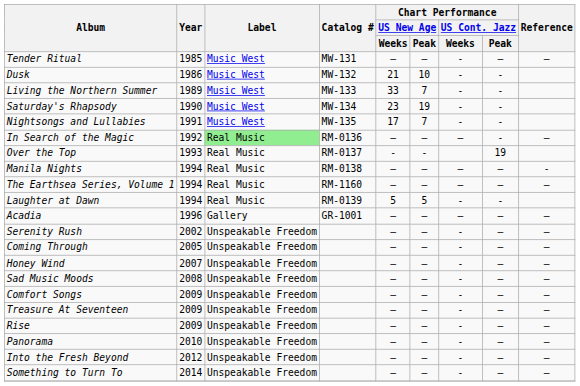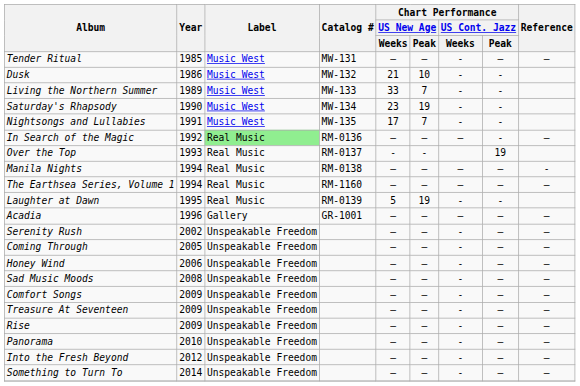 <table class="wikitable">
 <tr>
 <th rowspan="3">Album</th>
 <th rowspan="3">Year</th>
 <th rowspan="3">Label</th>
 <th rowspan="3">Catalog #</th>
 <th colspan="4">Chart Performance</th>
 <th rowspan="3">Reference</th>
 </tr>
 <tr>
 <th colspan="2"><a href='#'>US New Age</a></th>
 <th colspan="2"><a href='#'>US Cont. Jazz</a></th>
 </tr>
 <tr>
 <th>Weeks</th>
 <th>Peak</th>
 <th>Weeks</th>
 <th>Peak</th>
 </tr>
 <tr>
 <td><em>Tender Ritual</em></td>
 <td>1985</td>
 <td><a href='#'>Music West</a></td>
 <td>MW-131</td>
 <td align="center">–</td>
 <td align="center">–</td>
 <td align="center">-</td>
 <td align="center">–</td>
 <td align="center">–</td>
 </tr>
 <tr>
 <td><em>Dusk</em></td>
 <td>1986</td>
 <td><a href='#'>Music West</a></td>
 <td>MW-132</td>
 <td align="center">21</td>
 <td align="center">10</td>
 <td align="center">-</td>
 <td align="center">-</td>
 <td align="center"></td>
 </tr>
 <tr>
 <td><em>Living the Northern Summer</em></td>
 <td>1989</td>
 <td><a href='#'>Music West</a></td>
 <td>MW-133</td>
 <td align="center">33</td>
 <td align="center">7</td>
 <td align="center">-</td>
 <td align="center">-</td>
 <td align="center"></td>
 </tr>
 <tr>
 <td><em>Saturday's Rhapsody</em></td>
 <td>1990</td>
 <td><a href='#'>Music West</a></td>
 <td>MW-134</td>
 <td align="center">23</td>
 <td align="center">19</td>
 <td align="center">-</td>
 <td align="center">-</td>
 <td align="center"></td>
 </tr>
 <tr>
 <td><em>Nightsongs and Lullabies</em></td>
 <td>1991</td>
 <td><a href='#'>Music West</a></td>
 <td>MW-135</td>
 <td align="center">17</td>
 <td align="center">7</td>
 <td align="center">-</td>
 <td align="center">-</td>
 <td align="center"></td>
 </tr>
 <tr>
 <td><em>In Search of the Magic</em></td>
 <td>1992</td>
 <td style="background: lightgreen;">Real Music</td>
 <td>RM-0136</td>
 <td align="center">–</td>
 <td align="center">–</td>
 <td align="center">–</td>
 <td align="center">-</td>
 <td align="center">–</td>
 </tr>
 <tr>
 <td><em>Over the Top</em></td>
 <td>1993</td>
 <td>Real Music</td>
 <td>RM-0137</td>
 <td align="center">-</td>
 <td align="center">-</td>
 <td align="center"></td>
 <td align="center">19</td>
 <td align="center"></td>
 </tr>
 <tr>
 <td><em>Manila Nights</em></td>
 <td>1994</td>
 <td>Real Music</td>
 <td>RM-0138</td>
 <td align="center">–</td>
 <td align="center">–</td>
 <td align="center">–</td>
 <td align="center">–</td>
 <td align="center">-</td>
 </tr>
 <tr>
 <td><em>The Earthsea Series, Volume 1</em></td>
 <td>1994</td>
 <td>Real Music</td>
 <td>RM-1160</td>
 <td align="center">–</td>
 <td align="center">–</td>
 <td align="center">–</td>
 <td align="center">–</td>
 <td align="center">–</td>
 </tr>
 <tr>
 <td><em>Laughter at Dawn</em></td>
-<td>1994</td>
+<td>1995</td>
 <td>Real Music</td>
 <td>RM-0139</td>
 <td align="center">5</td>
-<td align="center">5</td>
+<td align="center">19</td>
 <td align="center">-</td>
 <td align="center">-</td>
 <td align="center"></td>
 </tr>
 <tr>
 <td><em>Acadia</em></td>
 <td>1996</td>
 <td>Gallery</td>
 <td>GR-1001</td>
 <td align="center">–</td>
 <td align="center">–</td>
 <td align="center">–</td>
 <td align="center">–</td>
 <td align="center">–</td>
 </tr>
 <tr>
 <td><em>Serenity Rush</em></td>
 <td>2002</td>
 <td>Unspeakable Freedom</td>
 <td></td>
 <td align="center">–</td>
 <td align="center">–</td>
 <td align="center">-</td>
 <td align="center">–</td>
 <td align="center">–</td>
 </tr>
 <tr>
 <td><em>Coming Through</em></td>
 <td>2005</td>
 <td>Unspeakable Freedom</td>
 <td></td>
 <td align="center">–</td>
 <td align="center">–</td>
 <td align="center">-</td>
 <td align="center">–</td>
 <td align="center">–</td>
 </tr>
 <tr>
 <td><em>Honey Wind</em></td>
-<td>2007</td>
+<td>2006</td>
 <td>Unspeakable Freedom</td>
 <td></td>
 <td align="center">–</td>
 <td align="center">–</td>
 <td align="center">-</td>
 <td align="center">–</td>
 <td align="center">–</td>
 </tr>
 <tr>
 <td><em>Sad Music Moods</em></td>
 <td>2008</td>
 <td>Unspeakable Freedom</td>
 <td></td>
 <td align="center">–</td>
 <td align="center">–</td>
 <td align="center">-</td>
 <td align="center">–</td>
 <td align="center">–</td>
 </tr>
 <tr>
 <td><em>Comfort Songs</em></td>
 <td>2009</td>
 <td>Unspeakable Freedom</td>
 <td></td>
 <td align="center">–</td>
 <td align="center">–</td>
 <td align="center">-</td>
 <td align="center">–</td>
 <td align="center">–</td>
 </tr>
 <tr>
 <td><em>Treasure At Seventeen</em></td>
 <td>2009</td>
 <td>Unspeakable Freedom</td>
 <td></td>
 <td align="center">–</td>
 <td align="center">–</td>
 <td align="center">-</td>
 <td align="center">–</td>
 <td align="center">–</td>
 </tr>
 <tr>
 <td><em>Rise</em></td>
 <td>2009</td>
 <td>Unspeakable Freedom</td>
 <td></td>
 <td align="center">–</td>
 <td align="center">–</td>
 <td align="center">-</td>
 <td align="center">–</td>
 <td align="center">–</td>
 </tr>
 <tr>
 <td><em>Panorama</em></td>
 <td>2010</td>
 <td>Unspeakable Freedom</td>
 <td></td>
 <td align="center">–</td>
 <td align="center">–</td>
 <td align="center">-</td>
 <td align="center">–</td>
 <td align="center">–</td>
 </tr>
 <tr>
 <td><em>Into the Fresh Beyond</em></td>
 <td>2012</td>
 <td>Unspeakable Freedom</td>
 <td></td>
 <td align="center">–</td>
 <td align="center">–</td>
 <td align="center">-</td>
 <td align="center">–</td>
 <td align="center">–</td>
 </tr>
 <tr>
 <td><em>Something to Turn To</em></td>
 <td>2014</td>
 <td>Unspeakable Freedom</td>
 <td></td>
 <td align="center">–</td>
 <td align="center">–</td>
 <td align="center">-</td>
 <td align="center">–</td>
 <td align="center">–</td>
 </tr>
 <tr>
 </tr>
 </table>
